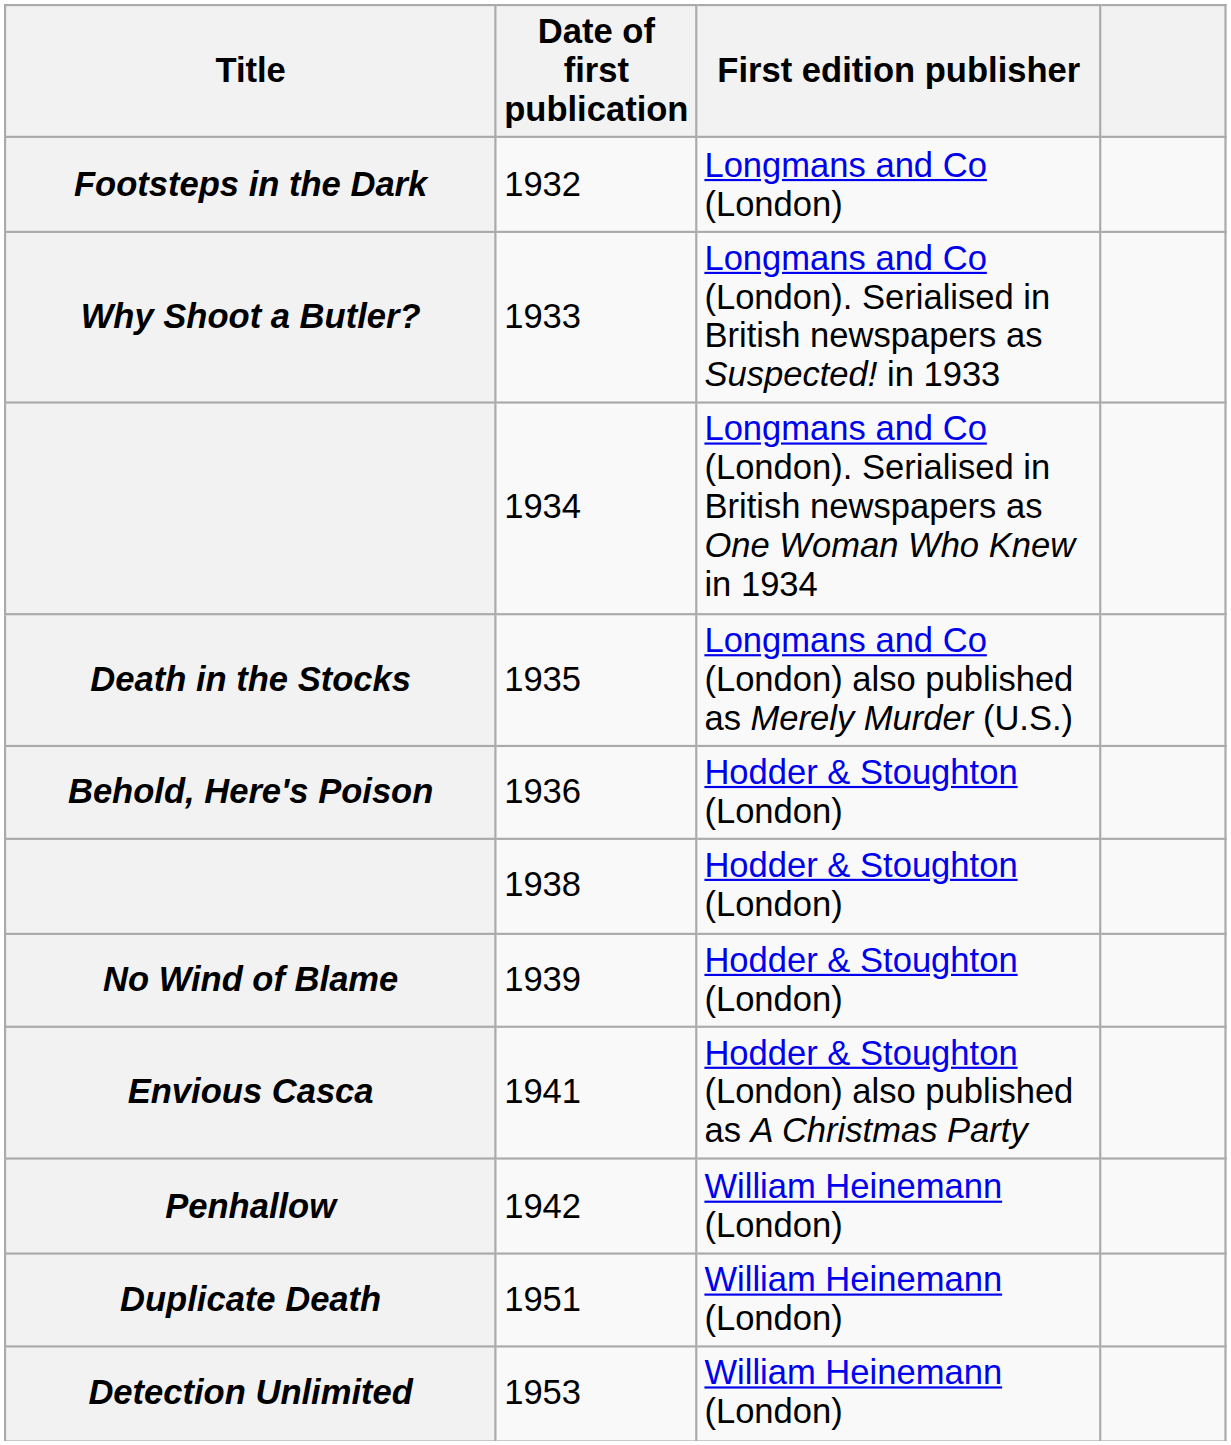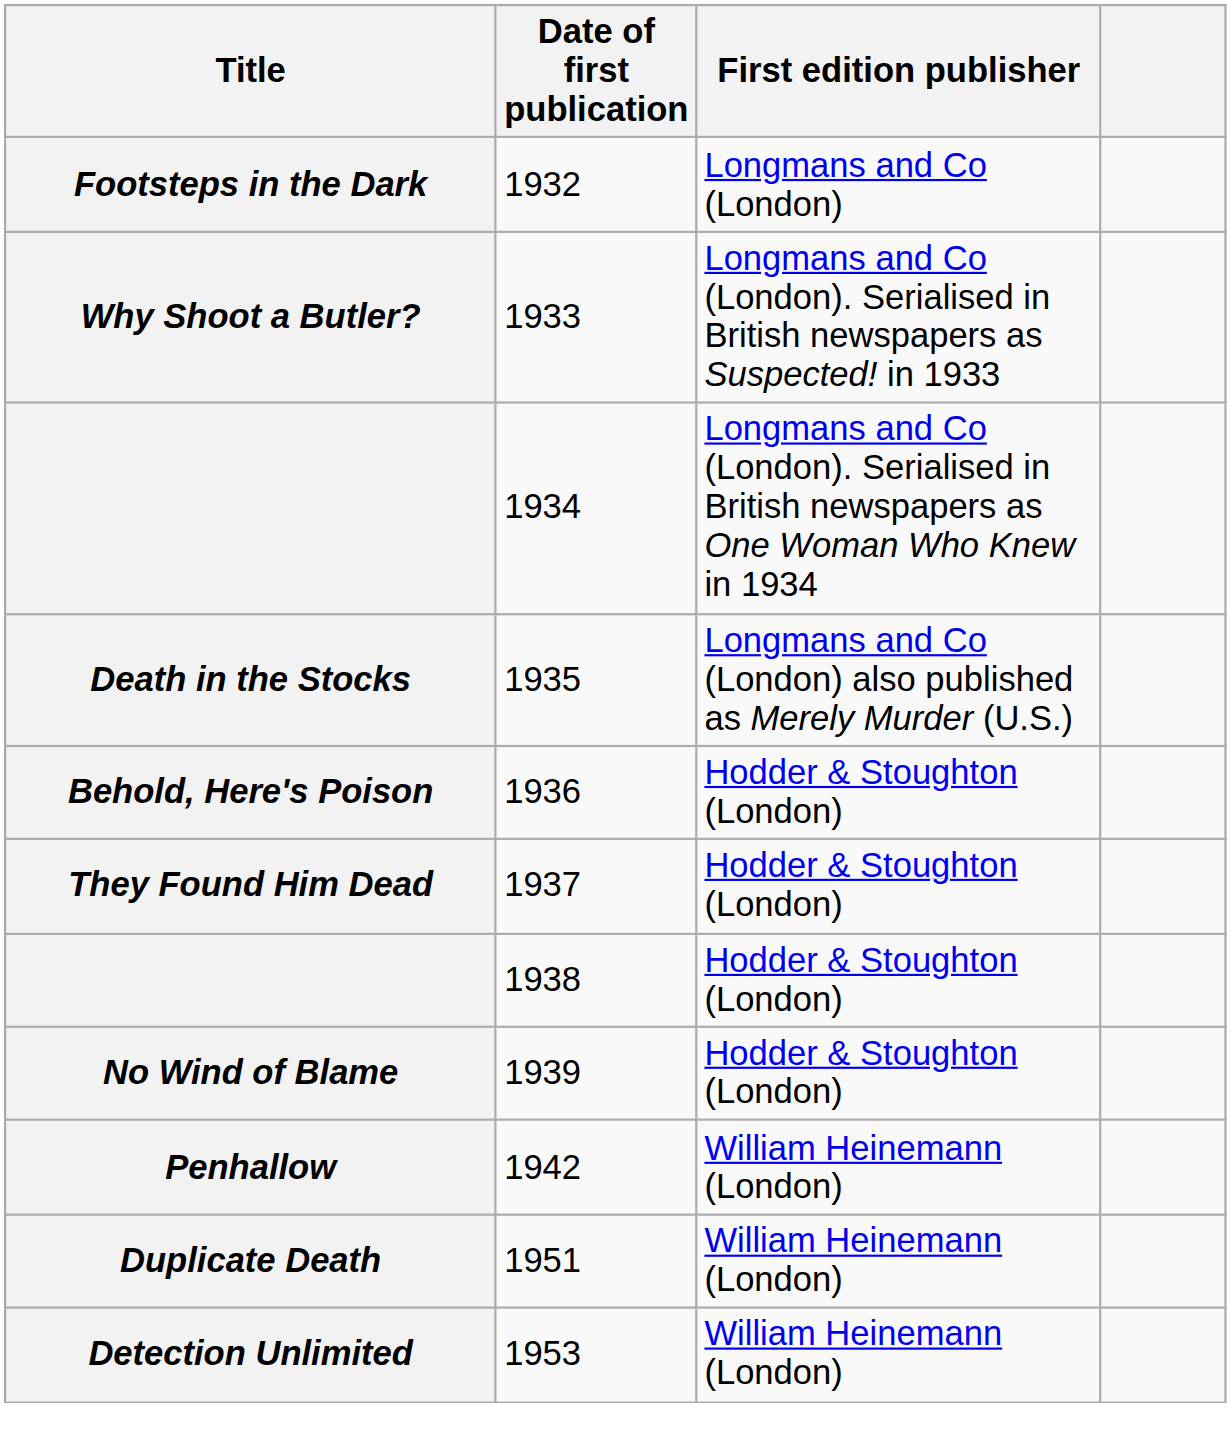 <table class="wikitable plainrowheaders sortable" style="margin-right: 0;">
 <tr>
 <th width="220">Title</th>
 <th width="60">Date of first<br>publication</th>
 <th width="180">First edition publisher</th>
 <th width="50" class="unsortable"></th>
 </tr>
 <tr>
 <th scope="row"><em>Footsteps in the Dark</em></th>
 <td>1932</td>
 <td><a href='#'>Longmans and Co</a> (London)</td>
 <td></td>
 </tr>
 <tr>
 <th scope="row"><em>Why Shoot a Butler?</em></th>
 <td>1933</td>
 <td><a href='#'>Longmans and Co</a> (London). Serialised in British newspapers as <em>Suspected!</em> in 1933</td>
 <td></td>
 </tr>
 <tr>
 <th scope="row"></th>
 <td>1934</td>
 <td><a href='#'>Longmans and Co</a> (London). Serialised in British newspapers as <em>One Woman Who Knew</em> in 1934</td>
 <td></td>
 </tr>
 <tr>
 <th scope="row"><em>Death in the Stocks</em></th>
 <td>1935</td>
 <td><a href='#'>Longmans and Co</a> (London) also published as <em>Merely Murder</em> (U.S.)</td>
 <td></td>
 </tr>
 <tr>
 <th scope="row"><em>Behold, Here's Poison</em></th>
 <td>1936</td>
 <td><a href='#'>Hodder & Stoughton</a> (London)</td>
 <td></td>
 </tr>
 <tr>
+<th scope="row"><em>They Found Him Dead</em></th>
+<td>1937</td>
+<td><a href='#'>Hodder & Stoughton</a> (London)</td>
+<td></td>
+</tr>
+<tr>
 <th scope="row"></th>
 <td>1938</td>
 <td><a href='#'>Hodder & Stoughton</a> (London)</td>
 <td></td>
 </tr>
 <tr>
 <th scope="row"><em>No Wind of Blame</em></th>
 <td>1939</td>
 <td><a href='#'>Hodder & Stoughton</a> (London)</td>
-<td></td>
-</tr>
-<tr>
-<th scope="row"><em>Envious Casca</em></th>
-<td>1941</td>
-<td><a href='#'>Hodder & Stoughton</a> (London) also published as <em>A Christmas Party</em></td>
 <td></td>
 </tr>
 <tr>
 <th scope="row"><em>Penhallow</em></th>
 <td>1942</td>
 <td><a href='#'>William Heinemann</a> (London)</td>
 <td></td>
 </tr>
 <tr>
 <th scope="row"><em>Duplicate Death</em></th>
 <td>1951</td>
 <td><a href='#'>William Heinemann</a> (London)</td>
 <td></td>
 </tr>
 <tr>
 <th scope="row"><em>Detection Unlimited</em></th>
 <td>1953</td>
 <td><a href='#'>William Heinemann</a> (London)</td>
 <td></td>
 </tr>
 </table>
